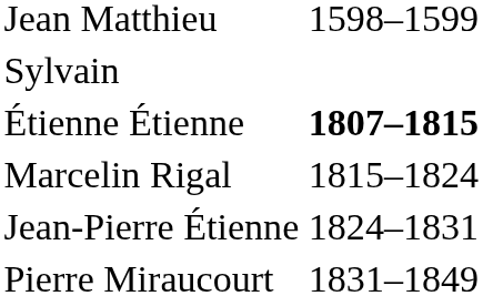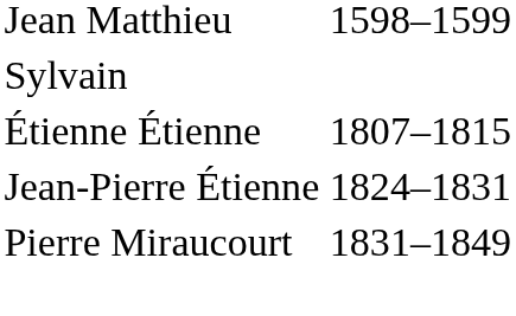 <table>
 <tr>
 <td>Jean Matthieu</td>
 <td>1598–1599</td>
 </tr>
 <tr>
 <td>Sylvain</td>
 <td></td>
 </tr>
 <tr>
 <td>Étienne Étienne</td>
-<td><strong>1807–1815</strong></td>
-</tr>
-<tr>
-<td>Marcelin Rigal</td>
-<td>1815–1824</td>
+<td>1807–1815</td>
 </tr>
 <tr>
 <td>Jean-Pierre Étienne</td>
 <td>1824–1831</td>
 </tr>
 <tr>
 <td>Pierre Miraucourt</td>
 <td>1831–1849</td>
 </tr>
 </table>
